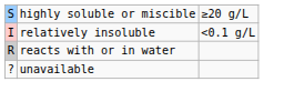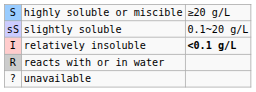 <table class="wikitable">
 <tr>
 <td bgcolor="#99CCFF" align="center">S</td>
 <td>highly soluble or miscible</td>
 <td>≥20 g/L</td>
 </tr>
 <tr>
+<td bgcolor="#CCCCFF" align="center">sS</td>
+<td>slightly soluble</td>
+<td>0.1~20 g/L</td>
+</tr>
+<tr>
 <td bgcolor="#FFCCCC" align="center">I</td>
 <td>relatively insoluble</td>
-<td><0.1 g/L</td>
+<td><strong><0.1 g/L</strong></td>
 </tr>
 <tr>
 <td bgcolor="#CCCCCC" align="center">R</td>
 <td>reacts with or in water</td>
 <td></td>
 </tr>
 <tr>
 <td align="center">?</td>
 <td>unavailable</td>
 <td></td>
 </tr>
 </table>
